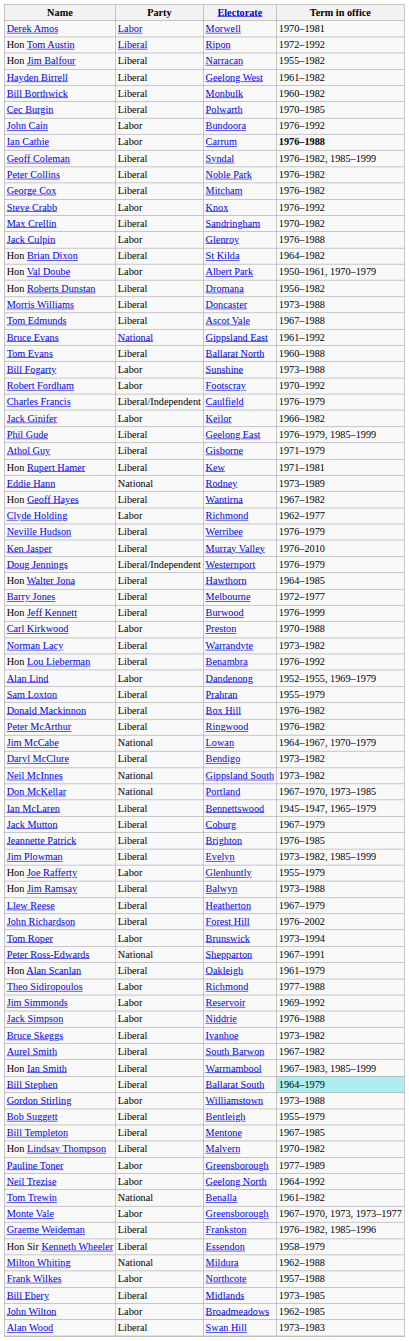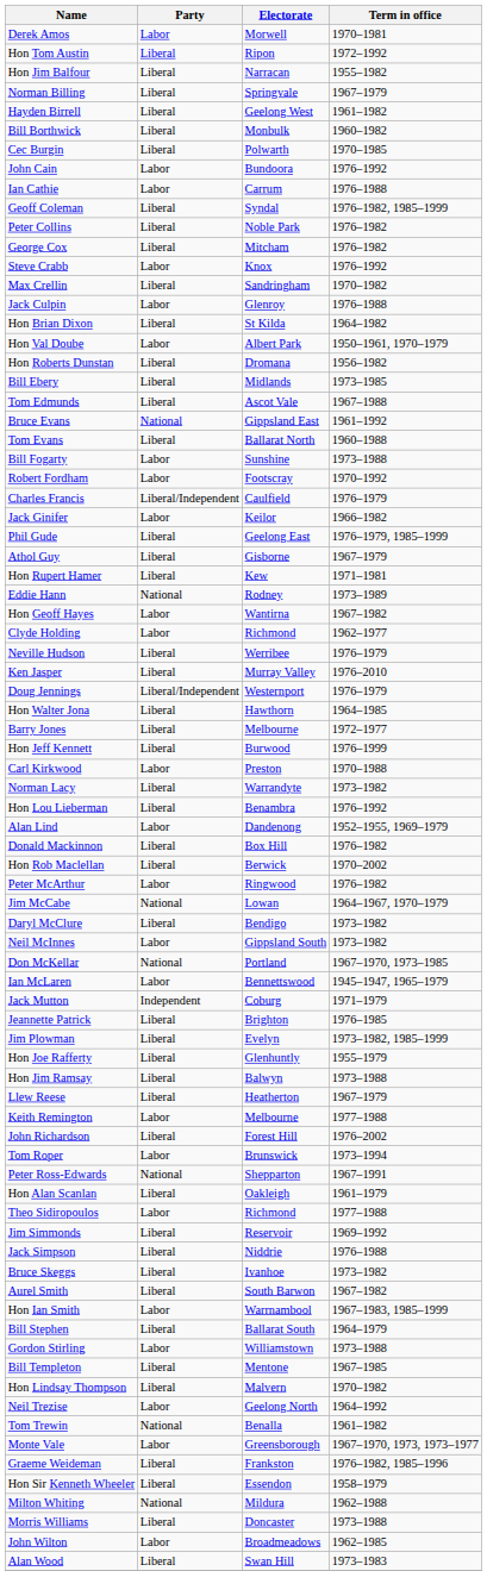 <table class="wikitable sortable">
 <tr>
 <th><strong>Name</strong></th>
 <th><strong>Party</strong></th>
 <th><strong><a href='#'>Electorate</a></strong></th>
 <th><strong>Term in office</strong></th>
 </tr>
 <tr>
 <td><a href='#'>Derek Amos</a></td>
 <td><a href='#'>Labor</a></td>
 <td><a href='#'>Morwell</a></td>
 <td>1970–1981</td>
 </tr>
 <tr>
 <td>Hon <a href='#'>Tom Austin</a></td>
 <td><a href='#'>Liberal</a></td>
 <td><a href='#'>Ripon</a></td>
 <td>1972–1992</td>
 </tr>
 <tr>
 <td>Hon <a href='#'>Jim Balfour</a></td>
 <td>Liberal</td>
 <td><a href='#'>Narracan</a></td>
 <td>1955–1982</td>
+</tr>
+<tr>
+<td><a href='#'>Norman Billing</a></td>
+<td>Liberal</td>
+<td><a href='#'>Springvale</a></td>
+<td>1967–1979</td>
 </tr>
 <tr>
 <td><a href='#'>Hayden Birrell</a></td>
 <td>Liberal</td>
 <td><a href='#'>Geelong West</a></td>
 <td>1961–1982</td>
 </tr>
 <tr>
 <td><a href='#'>Bill Borthwick</a></td>
 <td>Liberal</td>
 <td><a href='#'>Monbulk</a></td>
 <td>1960–1982</td>
 </tr>
 <tr>
 <td><a href='#'>Cec Burgin</a></td>
 <td>Liberal</td>
 <td><a href='#'>Polwarth</a></td>
 <td>1970–1985</td>
 </tr>
 <tr>
 <td><a href='#'>John Cain</a></td>
 <td>Labor</td>
 <td><a href='#'>Bundoora</a></td>
 <td>1976–1992</td>
 </tr>
 <tr>
 <td><a href='#'>Ian Cathie</a></td>
 <td>Labor</td>
 <td><a href='#'>Carrum</a></td>
-<td><strong>1976–1988</strong></td>
+<td>1976–1988</td>
 </tr>
 <tr>
 <td><a href='#'>Geoff Coleman</a></td>
 <td>Liberal</td>
 <td><a href='#'>Syndal</a></td>
 <td>1976–1982, 1985–1999</td>
 </tr>
 <tr>
 <td><a href='#'>Peter Collins</a></td>
 <td>Liberal</td>
 <td><a href='#'>Noble Park</a></td>
 <td>1976–1982</td>
 </tr>
 <tr>
 <td><a href='#'>George Cox</a></td>
 <td>Liberal</td>
 <td><a href='#'>Mitcham</a></td>
 <td>1976–1982</td>
 </tr>
 <tr>
 <td><a href='#'>Steve Crabb</a></td>
 <td>Labor</td>
 <td><a href='#'>Knox</a></td>
 <td>1976–1992</td>
 </tr>
 <tr>
 <td><a href='#'>Max Crellin</a></td>
 <td>Liberal</td>
 <td><a href='#'>Sandringham</a></td>
 <td>1970–1982</td>
 </tr>
 <tr>
 <td><a href='#'>Jack Culpin</a></td>
 <td>Labor</td>
 <td><a href='#'>Glenroy</a></td>
 <td>1976–1988</td>
 </tr>
 <tr>
 <td>Hon <a href='#'>Brian Dixon</a></td>
 <td>Liberal</td>
 <td><a href='#'>St Kilda</a></td>
 <td>1964–1982</td>
 </tr>
 <tr>
 <td>Hon <a href='#'>Val Doube</a></td>
 <td>Labor</td>
 <td><a href='#'>Albert Park</a></td>
 <td>1950–1961, 1970–1979</td>
 </tr>
 <tr>
 <td>Hon <a href='#'>Roberts Dunstan</a></td>
 <td>Liberal</td>
 <td><a href='#'>Dromana</a></td>
 <td>1956–1982</td>
 </tr>
 <tr>
-<td><a href='#'>Morris Williams</a></td>
+<td><a href='#'>Bill Ebery</a></td>
 <td>Liberal</td>
-<td><a href='#'>Doncaster</a></td>
-<td>1973–1988</td>
+<td><a href='#'>Midlands</a></td>
+<td>1973–1985</td>
 </tr>
 <tr>
 <td><a href='#'>Tom Edmunds</a></td>
 <td>Liberal</td>
 <td><a href='#'>Ascot Vale</a></td>
 <td>1967–1988</td>
 </tr>
 <tr>
 <td><a href='#'>Bruce Evans</a></td>
 <td><a href='#'>National</a></td>
 <td><a href='#'>Gippsland East</a></td>
 <td>1961–1992</td>
 </tr>
 <tr>
 <td><a href='#'>Tom Evans</a></td>
 <td>Liberal</td>
 <td><a href='#'>Ballarat North</a></td>
 <td>1960–1988</td>
 </tr>
 <tr>
 <td><a href='#'>Bill Fogarty</a></td>
 <td>Labor</td>
 <td><a href='#'>Sunshine</a></td>
 <td>1973–1988</td>
 </tr>
 <tr>
 <td><a href='#'>Robert Fordham</a></td>
 <td>Labor</td>
 <td><a href='#'>Footscray</a></td>
 <td>1970–1992</td>
 </tr>
 <tr>
 <td><a href='#'>Charles Francis</a></td>
 <td>Liberal/Independent </td>
 <td><a href='#'>Caulfield</a></td>
 <td>1976–1979</td>
 </tr>
 <tr>
 <td><a href='#'>Jack Ginifer</a></td>
 <td>Labor</td>
 <td><a href='#'>Keilor</a></td>
 <td>1966–1982</td>
 </tr>
 <tr>
 <td><a href='#'>Phil Gude</a></td>
 <td>Liberal</td>
 <td><a href='#'>Geelong East</a></td>
 <td>1976–1979, 1985–1999</td>
 </tr>
 <tr>
 <td><a href='#'>Athol Guy</a> </td>
 <td>Liberal</td>
 <td><a href='#'>Gisborne</a></td>
-<td>1971–1979</td>
+<td>1967–1979</td>
 </tr>
 <tr>
 <td>Hon <a href='#'>Rupert Hamer</a></td>
 <td>Liberal</td>
 <td><a href='#'>Kew</a></td>
 <td>1971–1981</td>
 </tr>
 <tr>
 <td><a href='#'>Eddie Hann</a></td>
 <td>National</td>
 <td><a href='#'>Rodney</a></td>
 <td>1973–1989</td>
 </tr>
 <tr>
 <td>Hon <a href='#'>Geoff Hayes</a></td>
-<td>Liberal</td>
+<td>Labor</td>
 <td><a href='#'>Wantirna</a></td>
 <td>1967–1982</td>
 </tr>
 <tr>
 <td><a href='#'>Clyde Holding</a> </td>
 <td>Labor</td>
 <td><a href='#'>Richmond</a></td>
 <td>1962–1977</td>
 </tr>
 <tr>
 <td><a href='#'>Neville Hudson</a></td>
 <td>Liberal</td>
 <td><a href='#'>Werribee</a></td>
 <td>1976–1979</td>
 </tr>
 <tr>
 <td><a href='#'>Ken Jasper</a></td>
 <td>Liberal</td>
 <td><a href='#'>Murray Valley</a></td>
 <td>1976–2010</td>
 </tr>
 <tr>
 <td><a href='#'>Doug Jennings</a></td>
 <td>Liberal/Independent </td>
 <td><a href='#'>Westernport</a></td>
 <td>1976–1979</td>
 </tr>
 <tr>
 <td>Hon <a href='#'>Walter Jona</a></td>
 <td>Liberal</td>
 <td><a href='#'>Hawthorn</a></td>
 <td>1964–1985</td>
 </tr>
 <tr>
 <td><a href='#'>Barry Jones</a> </td>
 <td>Liberal</td>
 <td><a href='#'>Melbourne</a></td>
 <td>1972–1977</td>
 </tr>
 <tr>
 <td>Hon <a href='#'>Jeff Kennett</a></td>
 <td>Liberal</td>
 <td><a href='#'>Burwood</a></td>
 <td>1976–1999</td>
 </tr>
 <tr>
 <td><a href='#'>Carl Kirkwood</a></td>
 <td>Labor</td>
 <td><a href='#'>Preston</a></td>
 <td>1970–1988</td>
 </tr>
 <tr>
 <td><a href='#'>Norman Lacy</a></td>
 <td>Liberal</td>
 <td><a href='#'>Warrandyte</a></td>
 <td>1973–1982</td>
 </tr>
 <tr>
 <td>Hon <a href='#'>Lou Lieberman</a></td>
 <td>Liberal</td>
 <td><a href='#'>Benambra</a></td>
 <td>1976–1992</td>
 </tr>
 <tr>
 <td><a href='#'>Alan Lind</a></td>
 <td>Labor</td>
 <td><a href='#'>Dandenong</a></td>
 <td>1952–1955, 1969–1979</td>
 </tr>
 <tr>
-<td><a href='#'>Sam Loxton</a></td>
-<td>Liberal</td>
-<td><a href='#'>Prahran</a></td>
-<td>1955–1979</td>
-</tr>
-<tr>
 <td><a href='#'>Donald Mackinnon</a></td>
 <td>Liberal</td>
 <td><a href='#'>Box Hill</a></td>
 <td>1976–1982</td>
 </tr>
 <tr>
+<td>Hon <a href='#'>Rob Maclellan</a></td>
+<td>Liberal</td>
+<td><a href='#'>Berwick</a></td>
+<td>1970–2002</td>
+</tr>
+<tr>
 <td><a href='#'>Peter McArthur</a></td>
-<td>Liberal</td>
+<td>Labor</td>
 <td><a href='#'>Ringwood</a></td>
 <td>1976–1982</td>
 </tr>
 <tr>
 <td><a href='#'>Jim McCabe</a></td>
 <td>National</td>
 <td><a href='#'>Lowan</a></td>
 <td>1964–1967, 1970–1979</td>
 </tr>
 <tr>
 <td><a href='#'>Daryl McClure</a></td>
 <td>Liberal</td>
 <td><a href='#'>Bendigo</a></td>
 <td>1973–1982</td>
 </tr>
 <tr>
 <td><a href='#'>Neil McInnes</a></td>
-<td>National</td>
+<td>Labor</td>
 <td><a href='#'>Gippsland South</a></td>
 <td>1973–1982</td>
 </tr>
 <tr>
 <td><a href='#'>Don McKellar</a></td>
 <td>National</td>
 <td><a href='#'>Portland</a></td>
 <td>1967–1970, 1973–1985</td>
 </tr>
 <tr>
 <td><a href='#'>Ian McLaren</a></td>
-<td>Liberal</td>
+<td>Labor</td>
 <td><a href='#'>Bennettswood</a></td>
 <td>1945–1947, 1965–1979</td>
 </tr>
 <tr>
 <td><a href='#'>Jack Mutton</a></td>
-<td>Liberal</td>
+<td>Independent</td>
 <td><a href='#'>Coburg</a></td>
-<td>1967–1979</td>
+<td>1971–1979</td>
 </tr>
 <tr>
 <td><a href='#'>Jeannette Patrick</a></td>
 <td>Liberal</td>
 <td><a href='#'>Brighton</a></td>
 <td>1976–1985</td>
 </tr>
 <tr>
 <td><a href='#'>Jim Plowman</a></td>
 <td>Liberal</td>
 <td><a href='#'>Evelyn</a></td>
 <td>1973–1982, 1985–1999</td>
 </tr>
 <tr>
 <td>Hon <a href='#'>Joe Rafferty</a></td>
-<td>Labor</td>
+<td>Liberal</td>
 <td><a href='#'>Glenhuntly</a></td>
 <td>1955–1979</td>
 </tr>
 <tr>
 <td>Hon <a href='#'>Jim Ramsay</a></td>
 <td>Liberal</td>
 <td><a href='#'>Balwyn</a></td>
 <td>1973–1988</td>
 </tr>
 <tr>
 <td><a href='#'>Llew Reese</a></td>
 <td>Liberal</td>
 <td><a href='#'>Heatherton</a></td>
 <td>1967–1979</td>
+</tr>
+<tr>
+<td><a href='#'>Keith Remington</a> </td>
+<td>Labor</td>
+<td><a href='#'>Melbourne</a></td>
+<td>1977–1988</td>
 </tr>
 <tr>
 <td><a href='#'>John Richardson</a></td>
 <td>Liberal</td>
 <td><a href='#'>Forest Hill</a></td>
 <td>1976–2002</td>
 </tr>
 <tr>
 <td><a href='#'>Tom Roper</a></td>
 <td>Labor</td>
 <td><a href='#'>Brunswick</a></td>
 <td>1973–1994</td>
 </tr>
 <tr>
 <td><a href='#'>Peter Ross-Edwards</a></td>
 <td>National</td>
 <td><a href='#'>Shepparton</a></td>
 <td>1967–1991</td>
 </tr>
 <tr>
 <td>Hon <a href='#'>Alan Scanlan</a></td>
 <td>Liberal</td>
 <td><a href='#'>Oakleigh</a></td>
 <td>1961–1979</td>
 </tr>
 <tr>
 <td><a href='#'>Theo Sidiropoulos</a> </td>
 <td>Labor</td>
 <td><a href='#'>Richmond</a></td>
 <td>1977–1988</td>
 </tr>
 <tr>
 <td><a href='#'>Jim Simmonds</a></td>
-<td>Labor</td>
+<td>Liberal</td>
 <td><a href='#'>Reservoir</a></td>
 <td>1969–1992</td>
 </tr>
 <tr>
 <td><a href='#'>Jack Simpson</a></td>
-<td>Labor</td>
+<td>Liberal</td>
 <td><a href='#'>Niddrie</a></td>
 <td>1976–1988</td>
 </tr>
 <tr>
 <td><a href='#'>Bruce Skeggs</a></td>
 <td>Liberal</td>
 <td><a href='#'>Ivanhoe</a></td>
 <td>1973–1982</td>
 </tr>
 <tr>
 <td><a href='#'>Aurel Smith</a></td>
 <td>Liberal</td>
 <td><a href='#'>South Barwon</a></td>
 <td>1967–1982</td>
 </tr>
 <tr>
 <td>Hon <a href='#'>Ian Smith</a></td>
-<td>Liberal</td>
+<td>Labor</td>
 <td><a href='#'>Warrnambool</a></td>
 <td>1967–1983, 1985–1999</td>
 </tr>
 <tr>
 <td><a href='#'>Bill Stephen</a></td>
 <td>Liberal</td>
 <td><a href='#'>Ballarat South</a></td>
-<td style="background: paleturquoise;">1964–1979</td>
+<td>1964–1979</td>
 </tr>
 <tr>
 <td><a href='#'>Gordon Stirling</a></td>
 <td>Labor</td>
 <td><a href='#'>Williamstown</a></td>
 <td>1973–1988</td>
-</tr>
-<tr>
-<td><a href='#'>Bob Suggett</a></td>
-<td>Liberal</td>
-<td><a href='#'>Bentleigh</a></td>
-<td>1955–1979</td>
 </tr>
 <tr>
 <td><a href='#'>Bill Templeton</a></td>
 <td>Liberal</td>
 <td><a href='#'>Mentone</a></td>
 <td>1967–1985</td>
 </tr>
 <tr>
 <td>Hon <a href='#'>Lindsay Thompson</a></td>
 <td>Liberal</td>
 <td><a href='#'>Malvern</a></td>
 <td>1970–1982</td>
-</tr>
-<tr>
-<td><a href='#'>Pauline Toner</a> </td>
-<td>Labor</td>
-<td><a href='#'>Greensborough</a></td>
-<td>1977–1989</td>
 </tr>
 <tr>
 <td><a href='#'>Neil Trezise</a></td>
 <td>Labor</td>
 <td><a href='#'>Geelong North</a></td>
 <td>1964–1992</td>
 </tr>
 <tr>
 <td><a href='#'>Tom Trewin</a></td>
 <td>National</td>
 <td><a href='#'>Benalla</a></td>
 <td>1961–1982</td>
 </tr>
 <tr>
 <td><a href='#'>Monte Vale</a> </td>
 <td>Labor</td>
 <td><a href='#'>Greensborough</a></td>
 <td>1967–1970, 1973, 1973–1977</td>
 </tr>
 <tr>
 <td><a href='#'>Graeme Weideman</a></td>
 <td>Liberal</td>
 <td><a href='#'>Frankston</a></td>
 <td>1976–1982, 1985–1996</td>
 </tr>
 <tr>
 <td>Hon Sir <a href='#'>Kenneth Wheeler</a></td>
 <td>Liberal</td>
 <td><a href='#'>Essendon</a></td>
 <td>1958–1979</td>
 </tr>
 <tr>
 <td><a href='#'>Milton Whiting</a></td>
 <td>National</td>
 <td><a href='#'>Mildura</a></td>
 <td>1962–1988</td>
 </tr>
 <tr>
-<td><a href='#'>Frank Wilkes</a></td>
-<td>Labor</td>
-<td><a href='#'>Northcote</a></td>
-<td>1957–1988</td>
-</tr>
-<tr>
-<td><a href='#'>Bill Ebery</a></td>
+<td><a href='#'>Morris Williams</a></td>
 <td>Liberal</td>
-<td><a href='#'>Midlands</a></td>
-<td>1973–1985</td>
+<td><a href='#'>Doncaster</a></td>
+<td>1973–1988</td>
 </tr>
 <tr>
 <td><a href='#'>John Wilton</a></td>
 <td>Labor</td>
 <td><a href='#'>Broadmeadows</a></td>
 <td>1962–1985</td>
 </tr>
 <tr>
 <td><a href='#'>Alan Wood</a></td>
 <td>Liberal</td>
 <td><a href='#'>Swan Hill</a></td>
 <td>1973–1983</td>
 </tr>
 <tr>
 </tr>
 </table>
